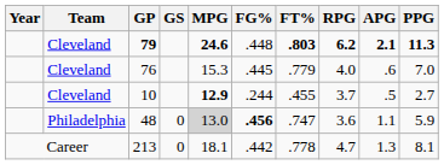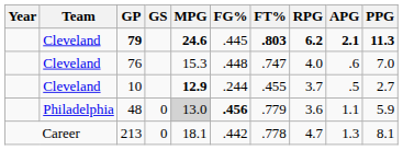 <table class="wikitable sortable" style="font-size:95%; text-align:right;">
 <tr>
 <th>Year</th>
 <th>Team</th>
 <th>GP</th>
 <th>GS</th>
 <th>MPG</th>
 <th>FG%</th>
 <th>FT%</th>
 <th>RPG</th>
 <th>APG</th>
 <th>PPG</th>
 </tr>
 <tr>
 <td style="text-align:left;"></td>
 <td style="text-align:left;"><a href='#'>Cleveland</a></td>
 <td><strong>79</strong></td>
 <td></td>
 <td><strong>24.6</strong></td>
-<td>.448</td>
+<td>.445</td>
 <td><strong>.803</strong></td>
 <td><strong>6.2</strong></td>
 <td><strong>2.1</strong></td>
 <td><strong>11.3</strong></td>
 </tr>
 <tr>
 <td style="text-align:left;"></td>
 <td style="text-align:left;"><a href='#'>Cleveland</a></td>
 <td>76</td>
 <td></td>
 <td>15.3</td>
-<td>.445</td>
-<td>.779</td>
+<td>.448</td>
+<td>.747</td>
 <td>4.0</td>
 <td>.6</td>
 <td>7.0</td>
 </tr>
 <tr>
 <td style="text-align:left;"></td>
 <td style="text-align:left;"><a href='#'>Cleveland</a></td>
 <td>10</td>
 <td></td>
 <td><strong>12.9</strong></td>
 <td>.244</td>
 <td>.455</td>
 <td>3.7</td>
 <td>.5</td>
 <td>2.7</td>
 </tr>
 <tr>
 <td style="text-align:left;"></td>
 <td style="text-align:left;"><a href='#'>Philadelphia</a></td>
 <td>48</td>
 <td>0</td>
 <td style="background: lightgrey;">13.0</td>
 <td><strong>.456</strong></td>
-<td>.747</td>
+<td>.779</td>
 <td>3.6</td>
 <td>1.1</td>
 <td>5.9</td>
 </tr>
 <tr class="sortbottom">
 <td style="text-align:center;" colspan="2">Career</td>
 <td>213</td>
 <td>0</td>
 <td>18.1</td>
 <td>.442</td>
 <td>.778</td>
 <td>4.7</td>
 <td>1.3</td>
 <td>8.1</td>
 </tr>
 </table>
